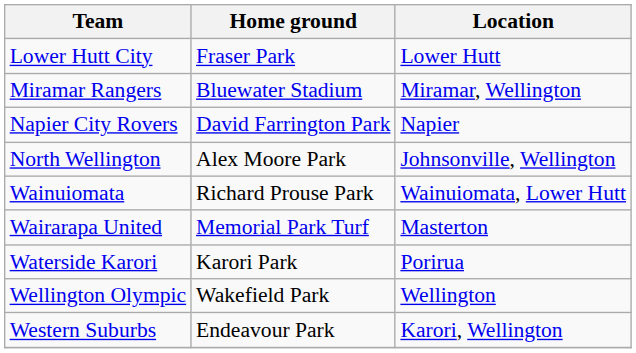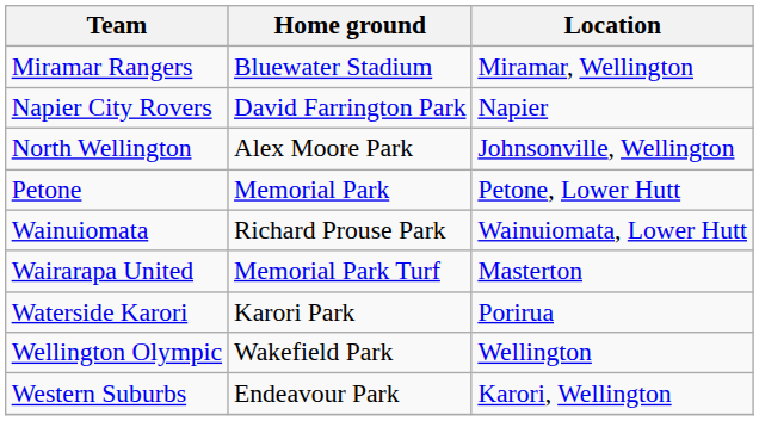 <table class="wikitable sortable">
 <tr>
 <th>Team</th>
 <th>Home ground</th>
 <th>Location</th>
-</tr>
-<tr>
-<td><a href='#'>Lower Hutt City</a></td>
-<td><a href='#'>Fraser Park</a></td>
-<td><a href='#'>Lower Hutt</a></td>
 </tr>
 <tr>
 <td><a href='#'>Miramar Rangers</a></td>
 <td><a href='#'>Bluewater Stadium</a></td>
 <td><a href='#'>Miramar</a>, <a href='#'>Wellington</a></td>
 </tr>
 <tr>
 <td><a href='#'>Napier City Rovers</a></td>
 <td><a href='#'>David Farrington Park</a></td>
 <td><a href='#'>Napier</a></td>
 </tr>
 <tr>
 <td><a href='#'>North Wellington</a></td>
 <td>Alex Moore Park</td>
 <td><a href='#'>Johnsonville</a>, <a href='#'>Wellington</a></td>
+</tr>
+<tr>
+<td><a href='#'>Petone</a></td>
+<td><a href='#'>Memorial Park</a></td>
+<td><a href='#'>Petone</a>, <a href='#'>Lower Hutt</a></td>
 </tr>
 <tr>
 <td><a href='#'>Wainuiomata</a></td>
 <td>Richard Prouse Park</td>
 <td><a href='#'>Wainuiomata</a>, <a href='#'>Lower Hutt</a></td>
 </tr>
 <tr>
 <td><a href='#'>Wairarapa United</a></td>
 <td><a href='#'>Memorial Park Turf</a></td>
 <td><a href='#'>Masterton</a></td>
 </tr>
 <tr>
 <td><a href='#'>Waterside Karori</a></td>
 <td>Karori Park</td>
 <td><a href='#'>Porirua</a></td>
 </tr>
 <tr>
 <td><a href='#'>Wellington Olympic</a></td>
 <td>Wakefield Park</td>
 <td><a href='#'>Wellington</a></td>
 </tr>
 <tr>
 <td><a href='#'>Western Suburbs</a></td>
 <td>Endeavour Park</td>
 <td><a href='#'>Karori</a>, <a href='#'>Wellington</a></td>
 </tr>
 <tr>
 </tr>
 </table>
